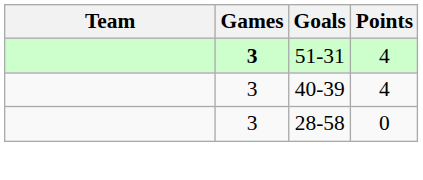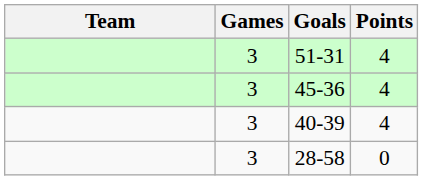 <table class="wikitable" style="text-align:center;">
 <tr>
 <th width=150px>Team</th>
 <th>Games</th>
 <th>Goals</th>
 <th>Points</th>
 </tr>
 <tr bgcolor="#ccffcc">
 <td align="left"></td>
-<td><strong>3</strong></td>
+<td>3</td>
 <td>51-31</td>
+<td>4</td>
+</tr>
+<tr bgcolor="#ccffcc">
+<td align="left"></td>
+<td>3</td>
+<td>45-36</td>
 <td>4</td>
 </tr>
 <tr>
 <td align="left"></td>
 <td>3</td>
 <td>40-39</td>
 <td>4</td>
 </tr>
 <tr>
 <td align="left"></td>
 <td>3</td>
 <td>28-58</td>
 <td>0</td>
 </tr>
 </table>
